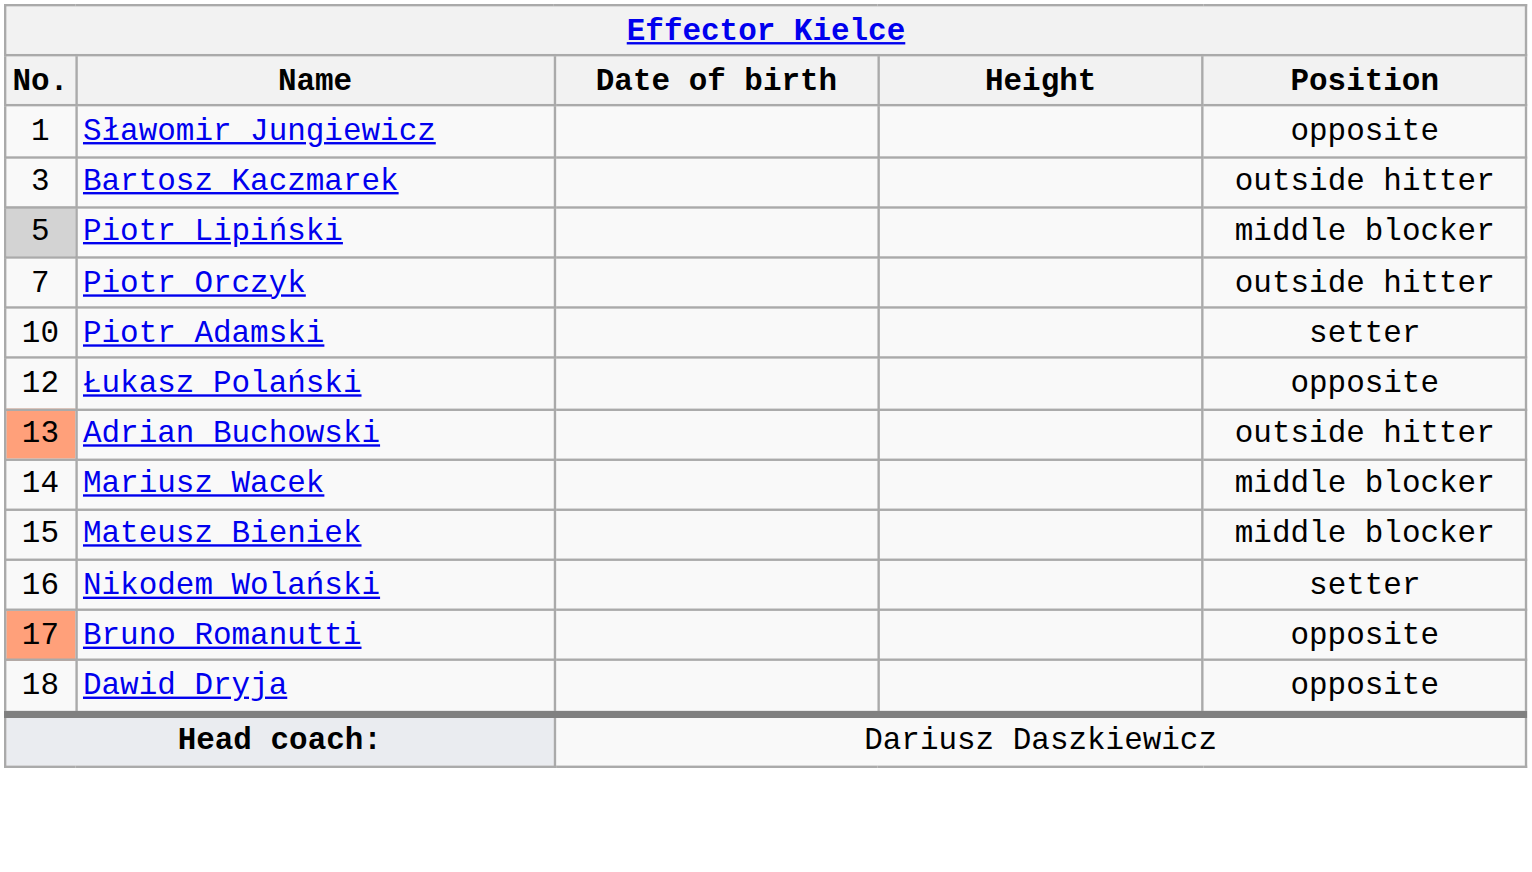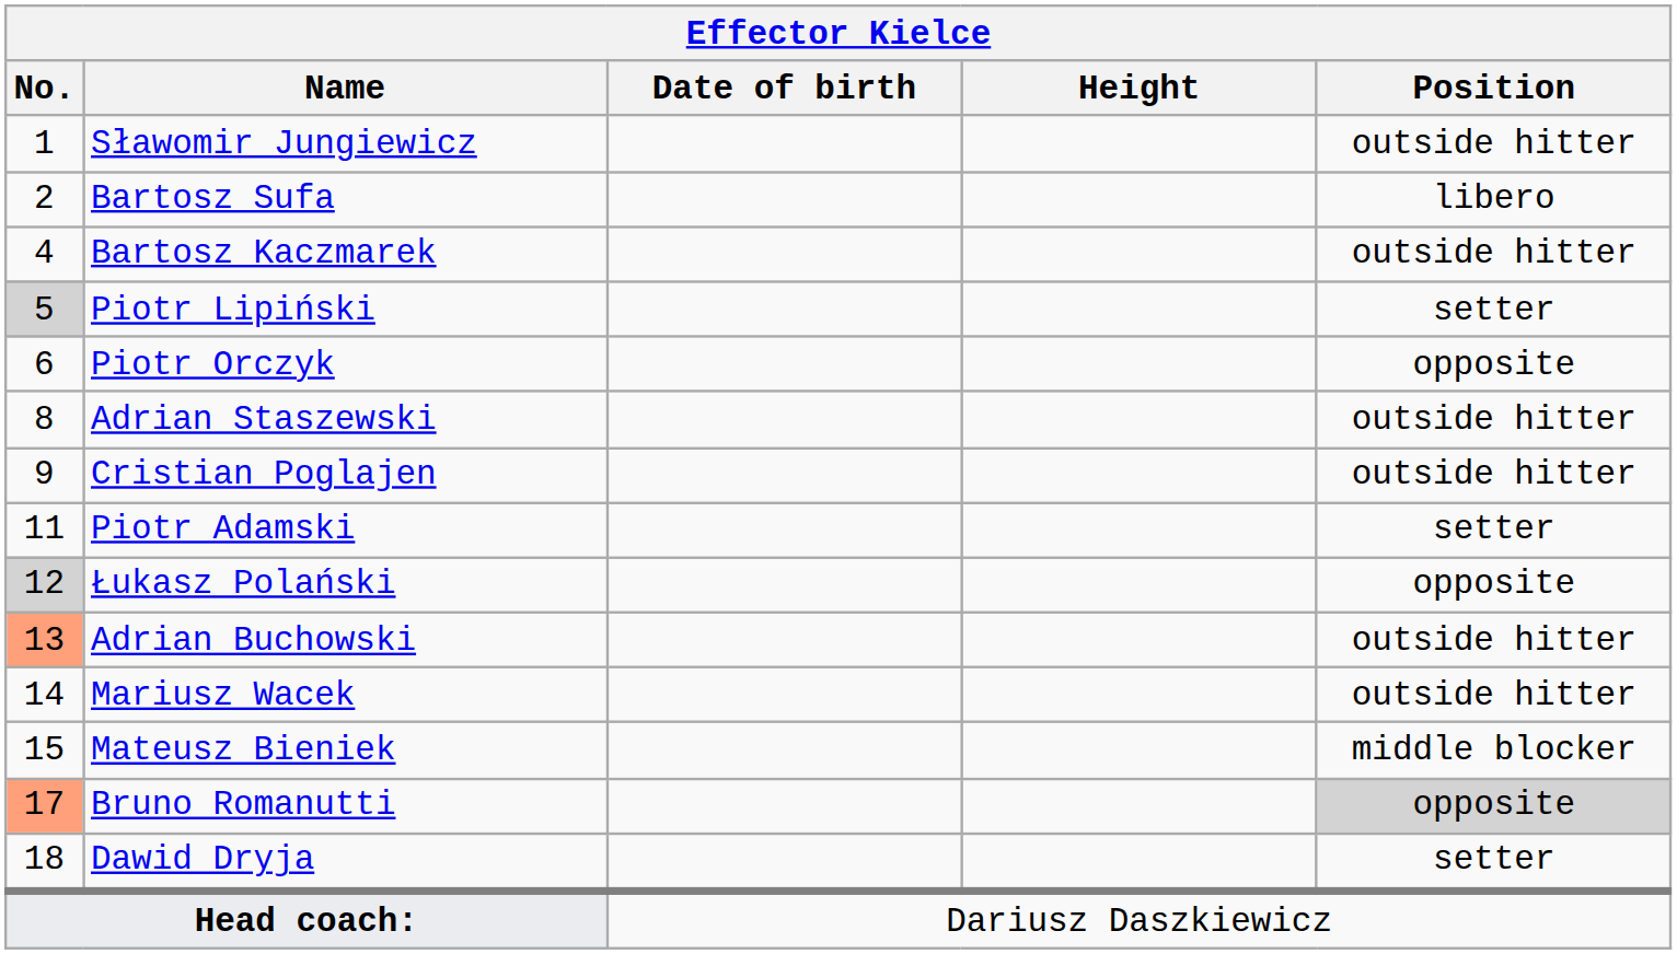 <table class="wikitable collapsible collapsed" style="font-size:100%; text-align:center">
 <tr>
 <th colspan=5 style="width:30em"><a href='#'>Effector Kielce</a></th>
 </tr>
 <tr>
 <th>No.</th>
 <th style="width:15em">Name</th>
 <th style="width:10em">Date of birth</th>
 <th style="width:10em">Height</th>
 <th style="width:10em">Position</th>
 </tr>
 <tr>
 <td>1</td>
 <td align=left> <a href='#'>Sławomir Jungiewicz</a></td>
 <td align=right></td>
 <td></td>
-<td>opposite</td>
+<td>outside hitter</td>
 </tr>
 <tr>
-<td>3</td>
+<td>2</td>
+<td align=left> <a href='#'>Bartosz Sufa</a></td>
+<td align=right></td>
+<td></td>
+<td>libero</td>
+</tr>
+<tr>
+<td>4</td>
 <td align=left> <a href='#'>Bartosz Kaczmarek</a></td>
 <td align=right></td>
 <td></td>
 <td>outside hitter</td>
 </tr>
 <tr>
 <td style="background: lightgrey;">5</td>
 <td align=left> <a href='#'>Piotr Lipiński</a></td>
 <td align=right></td>
 <td></td>
-<td>middle blocker</td>
+<td>setter</td>
 </tr>
 <tr>
-<td>7</td>
+<td>6</td>
 <td align=left> <a href='#'>Piotr Orczyk</a></td>
+<td align=right></td>
+<td></td>
+<td>opposite</td>
+</tr>
+<tr>
+<td>8</td>
+<td align=left> <a href='#'>Adrian Staszewski</a></td>
 <td align=right></td>
 <td></td>
 <td>outside hitter</td>
 </tr>
 <tr>
-<td>10</td>
+<td>9</td>
+<td align=left> <a href='#'>Cristian Poglajen</a></td>
+<td align=right></td>
+<td></td>
+<td>outside hitter</td>
+</tr>
+<tr>
+<td>11</td>
 <td align=left> <a href='#'>Piotr Adamski</a></td>
 <td align=right></td>
 <td></td>
 <td>setter</td>
 </tr>
 <tr>
-<td>12</td>
+<td style="background: lightgrey;">12</td>
 <td align=left> <a href='#'>Łukasz Polański</a></td>
 <td align=right></td>
 <td></td>
 <td>opposite</td>
 </tr>
 <tr>
 <td style="background: lightsalmon;">13</td>
 <td align=left> <a href='#'>Adrian Buchowski</a></td>
 <td align=right></td>
 <td></td>
 <td>outside hitter</td>
 </tr>
 <tr>
 <td>14</td>
 <td align=left> <a href='#'>Mariusz Wacek</a></td>
 <td align=right></td>
 <td></td>
-<td>middle blocker</td>
+<td>outside hitter</td>
 </tr>
 <tr>
 <td>15</td>
 <td align=left> <a href='#'>Mateusz Bieniek</a></td>
 <td align=right></td>
 <td></td>
 <td>middle blocker</td>
 </tr>
 <tr>
-<td>16</td>
-<td align=left> <a href='#'>Nikodem Wolański</a></td>
-<td align=right></td>
-<td></td>
-<td>setter</td>
-</tr>
-<tr>
 <td style="background: lightsalmon;">17</td>
 <td align=left> <a href='#'>Bruno Romanutti</a></td>
 <td align=right></td>
 <td></td>
-<td>opposite</td>
+<td style="background: lightgrey;">opposite</td>
 </tr>
 <tr>
 <td>18</td>
 <td align=left> <a href='#'>Dawid Dryja</a></td>
 <td align=right></td>
 <td></td>
-<td>opposite</td>
+<td>setter</td>
 </tr>
 <tr style="border-top: 3px solid grey">
 <td colspan=2 style="background:#EAECF0"><strong>Head coach:</strong></td>
 <td colspan=3> Dariusz Daszkiewicz</td>
 </tr>
 </table>
